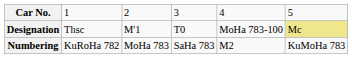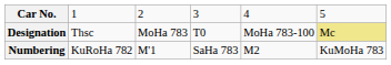 <table class="wikitable">
 <tr>
 <th>Car No.</th>
 <td>1</td>
 <td>2</td>
 <td>3</td>
 <td>4</td>
 <td>5</td>
 </tr>
 <tr>
 <th>Designation</th>
 <td>Thsc</td>
-<td>M'1</td>
+<td>MoHa 783</td>
 <td>T0</td>
 <td>MoHa 783-100</td>
 <td style="background: khaki;">Mc</td>
 </tr>
 <tr>
 <th>Numbering</th>
 <td>KuRoHa 782</td>
-<td>MoHa 783</td>
+<td>M'1</td>
 <td>SaHa 783</td>
 <td>M2</td>
 <td>KuMoHa 783</td>
 </tr>
 </table>
